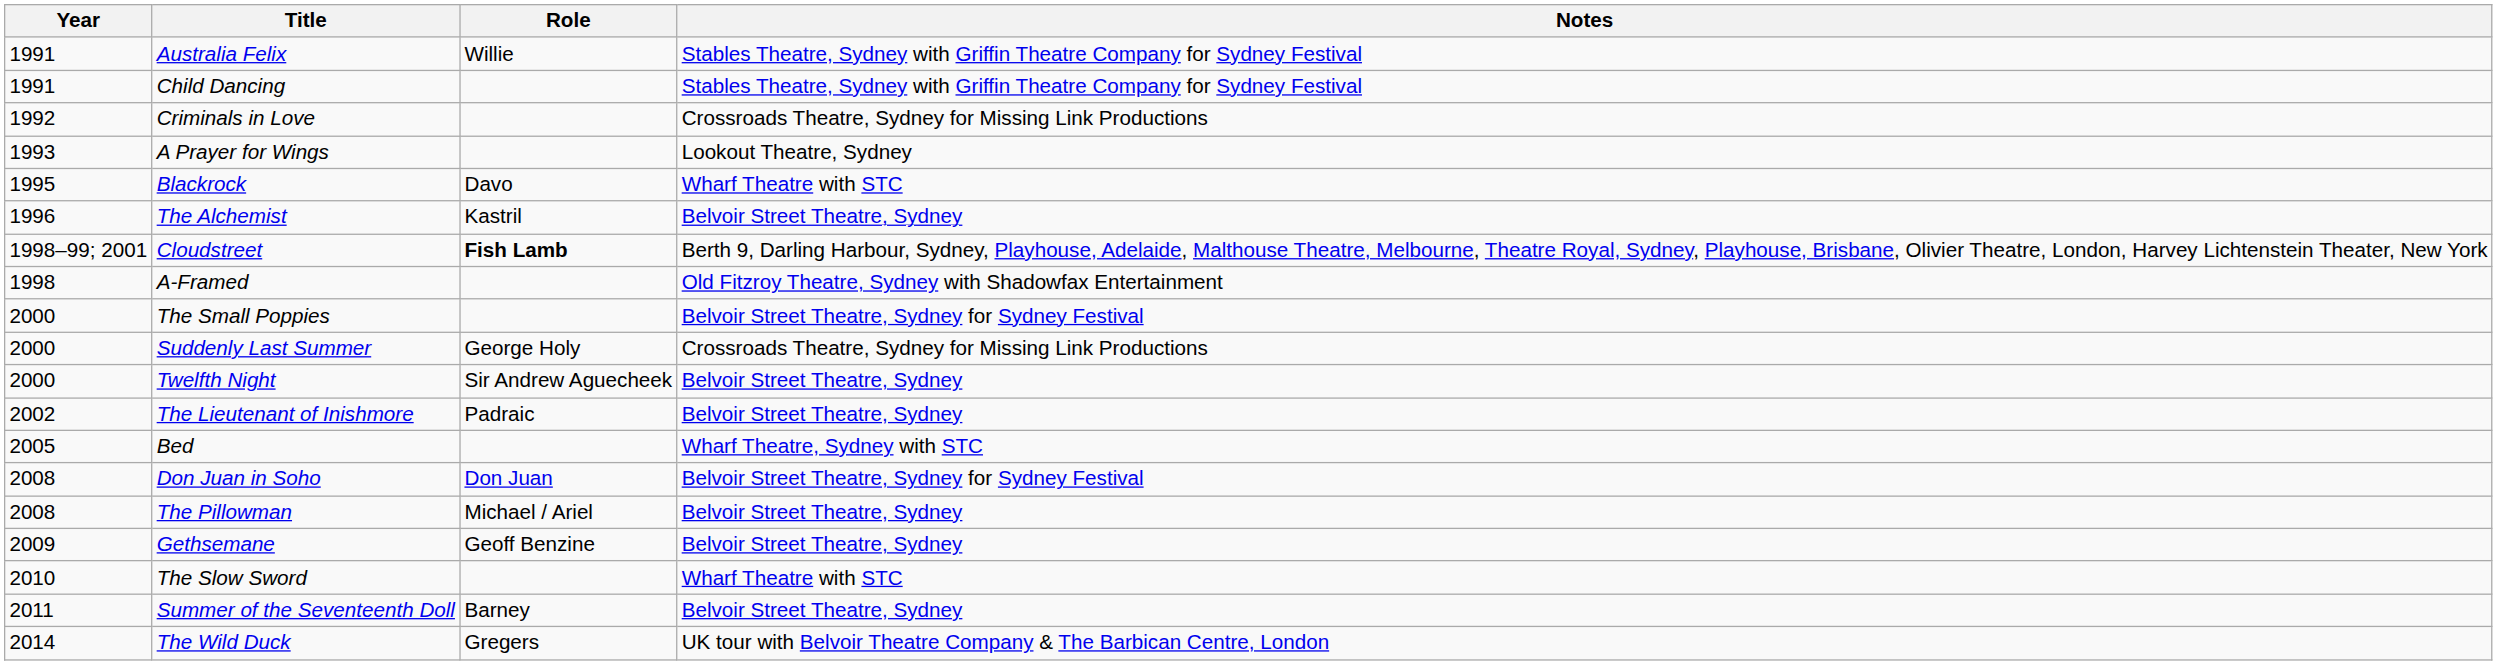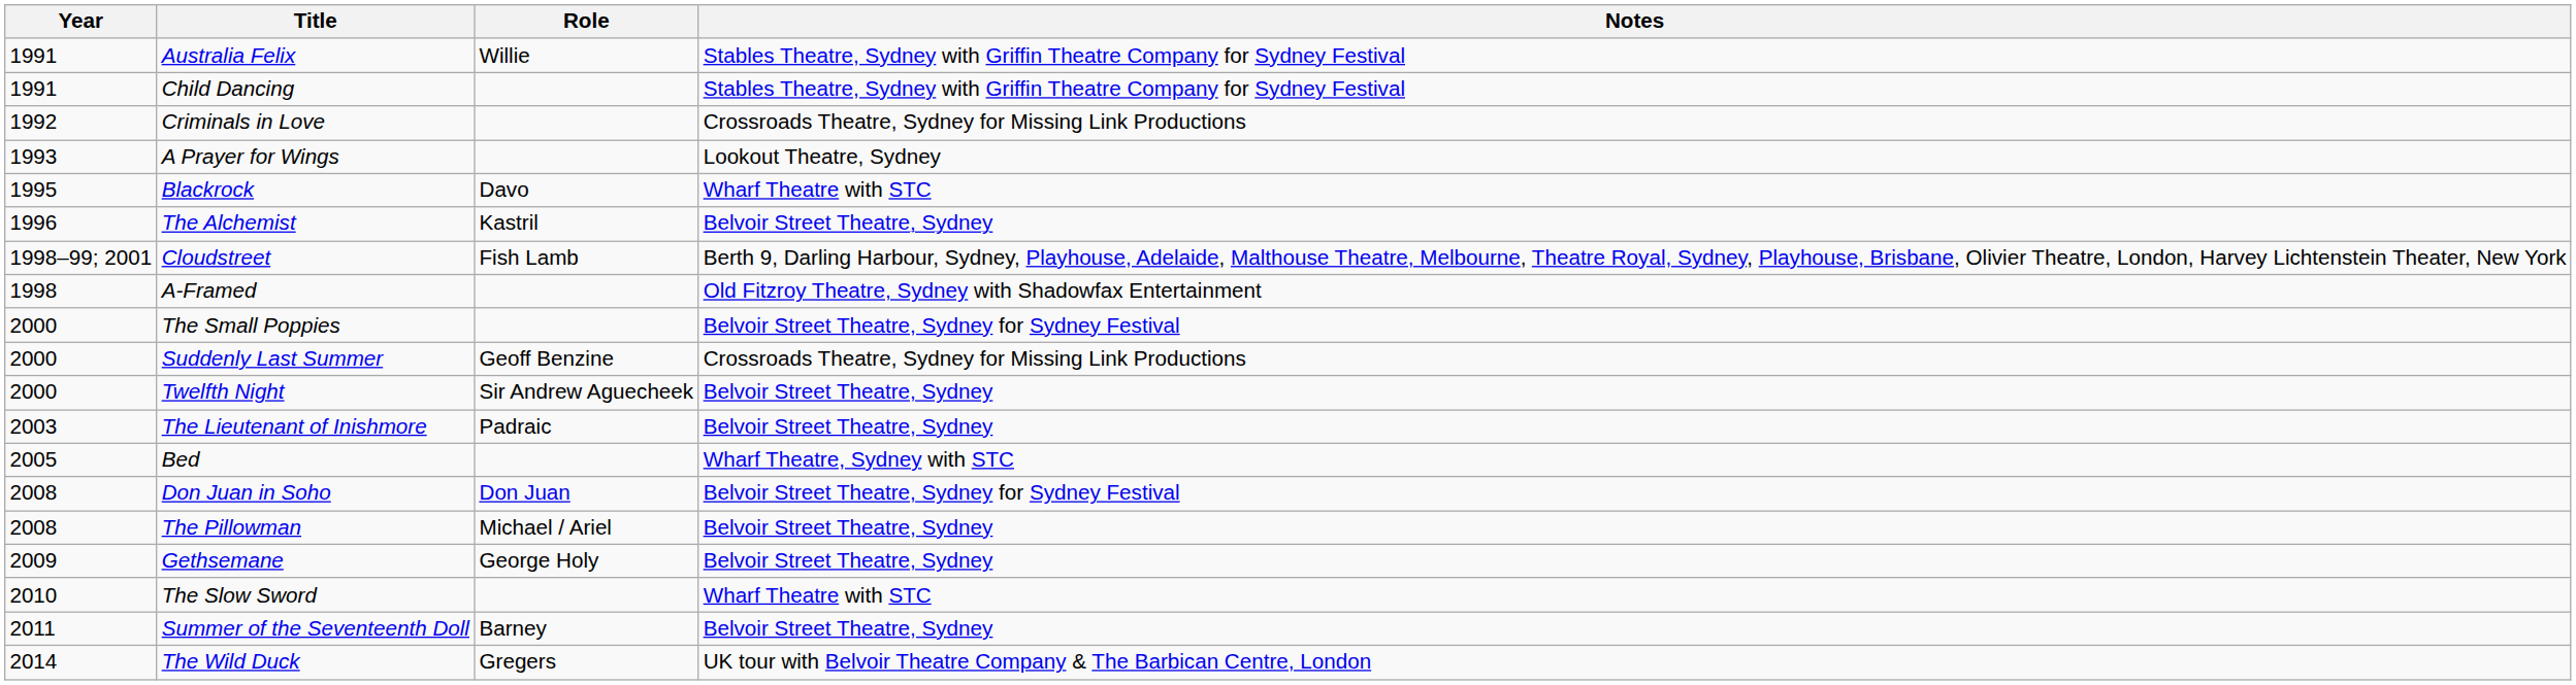 <table class="wikitable sortable">
 <tr>
 <th>Year</th>
 <th>Title</th>
 <th>Role</th>
 <th>Notes</th>
 </tr>
 <tr>
 <td>1991</td>
 <td><em><a href='#'>Australia Felix</a></em></td>
 <td>Willie</td>
 <td><a href='#'>Stables Theatre, Sydney</a> with <a href='#'>Griffin Theatre Company</a> for <a href='#'>Sydney Festival</a></td>
 </tr>
 <tr>
 <td>1991</td>
 <td><em>Child Dancing</em></td>
 <td></td>
 <td><a href='#'>Stables Theatre, Sydney</a> with <a href='#'>Griffin Theatre Company</a> for <a href='#'>Sydney Festival</a></td>
 </tr>
 <tr>
 <td>1992</td>
 <td><em>Criminals in Love</em></td>
 <td></td>
 <td>Crossroads Theatre, Sydney for Missing Link Productions</td>
 </tr>
 <tr>
 <td>1993</td>
 <td><em>A Prayer for Wings</em></td>
 <td></td>
 <td>Lookout Theatre, Sydney</td>
 </tr>
 <tr>
 <td>1995</td>
 <td><em><a href='#'>Blackrock</a></em></td>
 <td>Davo</td>
 <td><a href='#'>Wharf Theatre</a> with <a href='#'>STC</a></td>
 </tr>
 <tr>
 <td>1996</td>
 <td><em><a href='#'>The Alchemist</a></em></td>
 <td>Kastril</td>
 <td><a href='#'>Belvoir Street Theatre, Sydney</a></td>
 </tr>
 <tr>
 <td>1998–99; 2001</td>
 <td><em><a href='#'>Cloudstreet</a></em></td>
-<td><strong>Fish Lamb</strong></td>
+<td>Fish Lamb</td>
 <td>Berth 9, Darling Harbour, Sydney, <a href='#'>Playhouse, Adelaide</a>, <a href='#'>Malthouse Theatre, Melbourne</a>, <a href='#'>Theatre Royal, Sydney</a>, <a href='#'>Playhouse, Brisbane</a>, Olivier Theatre, London, Harvey Lichtenstein Theater, New York</td>
 </tr>
 <tr>
 <td>1998</td>
 <td><em>A-Framed</em></td>
 <td></td>
 <td><a href='#'>Old Fitzroy Theatre, Sydney</a> with Shadowfax Entertainment</td>
 </tr>
 <tr>
 <td>2000</td>
 <td><em>The Small Poppies</em></td>
 <td></td>
 <td><a href='#'>Belvoir Street Theatre, Sydney</a> for <a href='#'>Sydney Festival</a></td>
 </tr>
 <tr>
 <td>2000</td>
 <td><em><a href='#'>Suddenly Last Summer</a></em></td>
-<td>George Holy</td>
+<td>Geoff Benzine</td>
 <td>Crossroads Theatre, Sydney for Missing Link Productions</td>
 </tr>
 <tr>
 <td>2000</td>
 <td><em><a href='#'>Twelfth Night</a></em></td>
 <td>Sir Andrew Aguecheek</td>
 <td><a href='#'>Belvoir Street Theatre, Sydney</a></td>
 </tr>
 <tr>
-<td>2002</td>
+<td>2003</td>
 <td><em><a href='#'>The Lieutenant of Inishmore</a></em></td>
 <td>Padraic</td>
 <td><a href='#'>Belvoir Street Theatre, Sydney</a></td>
 </tr>
 <tr>
 <td>2005</td>
 <td><em>Bed</em></td>
 <td></td>
 <td><a href='#'>Wharf Theatre, Sydney</a> with <a href='#'>STC</a></td>
 </tr>
 <tr>
 <td>2008</td>
 <td><em><a href='#'>Don Juan in Soho</a></em></td>
 <td><a href='#'>Don Juan</a></td>
 <td><a href='#'>Belvoir Street Theatre, Sydney</a> for <a href='#'>Sydney Festival</a></td>
 </tr>
 <tr>
 <td>2008</td>
 <td><em><a href='#'>The Pillowman</a></em></td>
 <td>Michael / Ariel</td>
 <td><a href='#'>Belvoir Street Theatre, Sydney</a></td>
 </tr>
 <tr>
 <td>2009</td>
 <td><em><a href='#'>Gethsemane</a></em></td>
-<td>Geoff Benzine</td>
+<td>George Holy</td>
 <td><a href='#'>Belvoir Street Theatre, Sydney</a></td>
 </tr>
 <tr>
 <td>2010</td>
 <td><em>The Slow Sword</em></td>
 <td></td>
 <td><a href='#'>Wharf Theatre</a> with <a href='#'>STC</a></td>
 </tr>
 <tr>
 <td>2011</td>
 <td><em><a href='#'>Summer of the Seventeenth Doll</a></em></td>
 <td>Barney</td>
 <td><a href='#'>Belvoir Street Theatre, Sydney</a></td>
 </tr>
 <tr>
 <td>2014</td>
 <td><em><a href='#'>The Wild Duck</a></em></td>
 <td>Gregers</td>
 <td>UK tour with <a href='#'>Belvoir Theatre Company</a> & <a href='#'>The Barbican Centre, London</a></td>
 </tr>
 </table>
